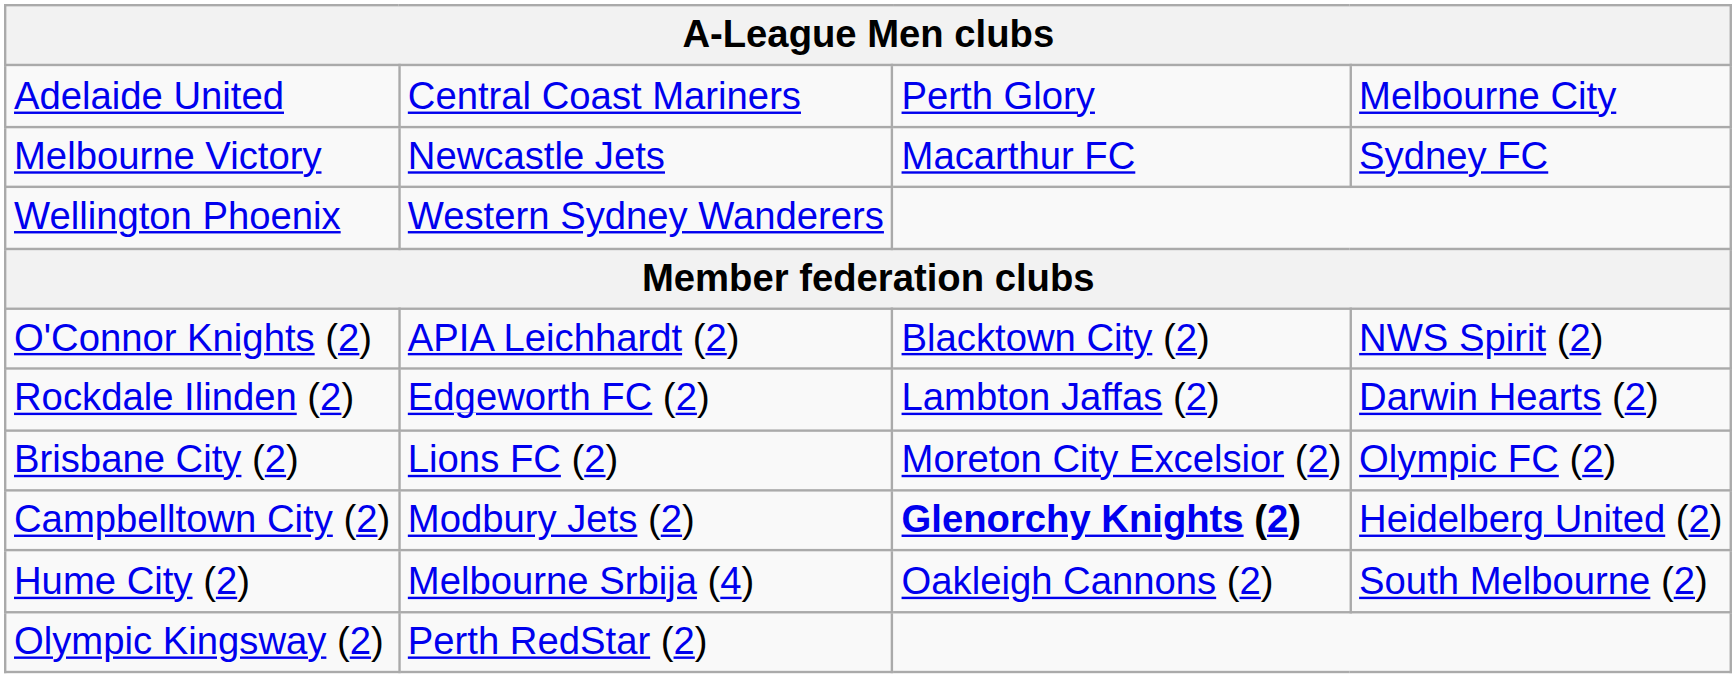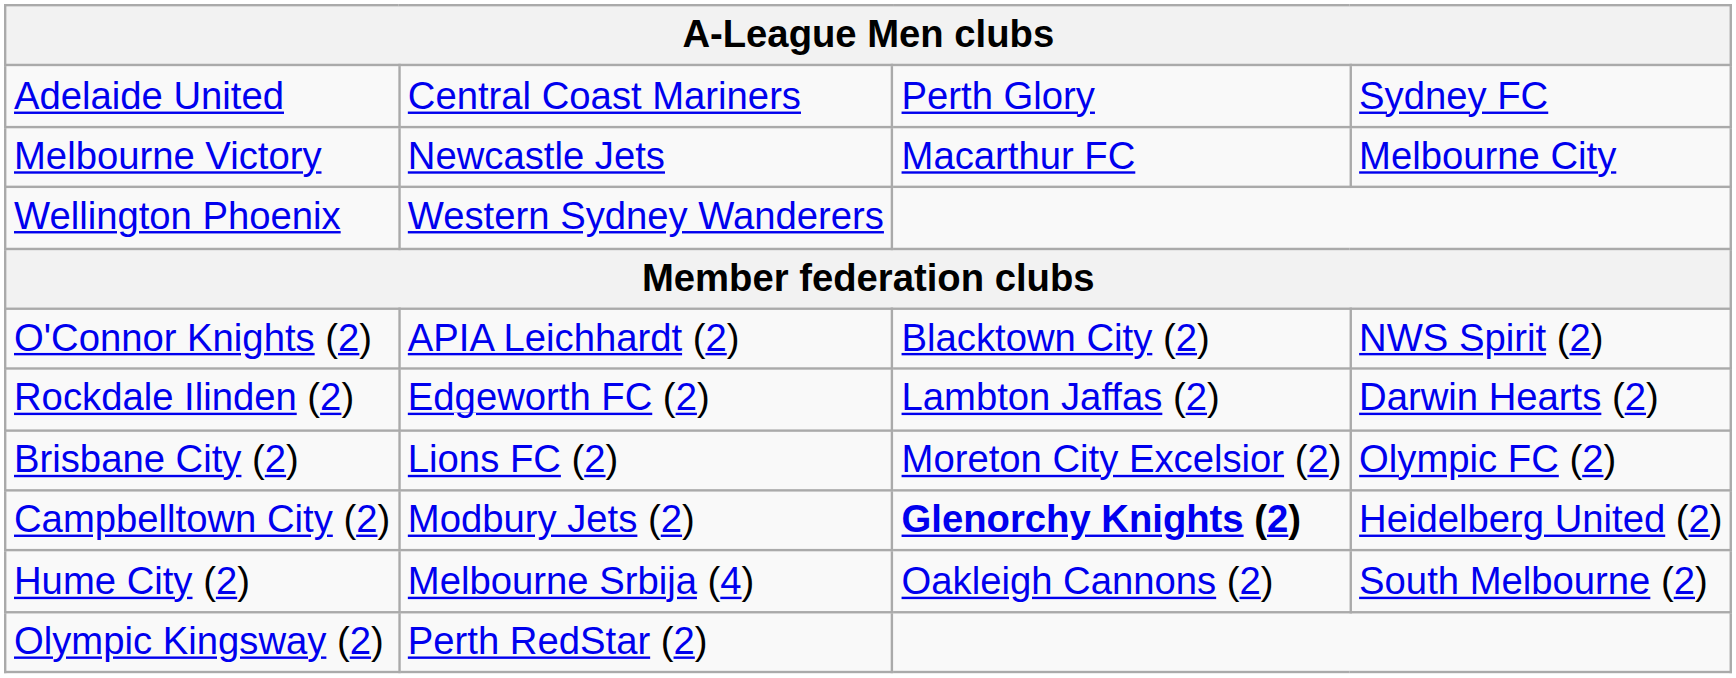 <table class="wikitable">
 <tr>
 <th colspan="4">A-League Men clubs</th>
 </tr>
 <tr>
 <td><a href='#'>Adelaide United</a></td>
 <td><a href='#'>Central Coast Mariners</a></td>
 <td><a href='#'>Perth Glory</a></td>
-<td><a href='#'>Melbourne City</a></td>
+<td><a href='#'>Sydney FC</a></td>
 </tr>
 <tr>
 <td><a href='#'>Melbourne Victory</a></td>
 <td><a href='#'>Newcastle Jets</a></td>
 <td><a href='#'>Macarthur FC</a></td>
-<td><a href='#'>Sydney FC</a></td>
+<td><a href='#'>Melbourne City</a></td>
 </tr>
 <tr>
 <td><a href='#'>Wellington Phoenix</a></td>
 <td><a href='#'>Western Sydney Wanderers</a></td>
 <td colspan="2"> </td>
 </tr>
 <tr>
 <th colspan="4">Member federation clubs</th>
 </tr>
 <tr>
 <td> <a href='#'>O'Connor Knights</a> (<a href='#'>2</a>)</td>
 <td> <a href='#'>APIA Leichhardt</a> (<a href='#'>2</a>)</td>
 <td> <a href='#'>Blacktown City</a> (<a href='#'>2</a>)</td>
 <td> <a href='#'>NWS Spirit</a> (<a href='#'>2</a>)</td>
 </tr>
 <tr>
 <td> <a href='#'>Rockdale Ilinden</a> (<a href='#'>2</a>)</td>
 <td> <a href='#'>Edgeworth FC</a> (<a href='#'>2</a>)</td>
 <td> <a href='#'>Lambton Jaffas</a> (<a href='#'>2</a>)</td>
 <td> <a href='#'>Darwin Hearts</a> (<a href='#'>2</a>)</td>
 </tr>
 <tr>
 <td> <a href='#'>Brisbane City</a> (<a href='#'>2</a>)</td>
 <td> <a href='#'>Lions FC</a> (<a href='#'>2</a>)</td>
 <td> <a href='#'>Moreton City Excelsior</a> (<a href='#'>2</a>)</td>
 <td> <a href='#'>Olympic FC</a> (<a href='#'>2</a>)</td>
 </tr>
 <tr>
 <td> <a href='#'>Campbelltown City</a> (<a href='#'>2</a>)</td>
 <td> <a href='#'>Modbury Jets</a> (<a href='#'>2</a>)</td>
 <td><strong> <a href='#'>Glenorchy Knights</a> (<a href='#'>2</a>)</strong></td>
 <td> <a href='#'>Heidelberg United</a> (<a href='#'>2</a>)</td>
 </tr>
 <tr>
 <td> <a href='#'>Hume City</a> (<a href='#'>2</a>)</td>
 <td> <a href='#'>Melbourne Srbija</a> (<a href='#'>4</a>)</td>
 <td> <a href='#'>Oakleigh Cannons</a> (<a href='#'>2</a>)</td>
 <td> <a href='#'>South Melbourne</a> (<a href='#'>2</a>)</td>
 </tr>
 <tr>
 <td> <a href='#'>Olympic Kingsway</a> (<a href='#'>2</a>)</td>
 <td> <a href='#'>Perth RedStar</a> (<a href='#'>2</a>)</td>
 <td colspan="2"></td>
 </tr>
 </table>
